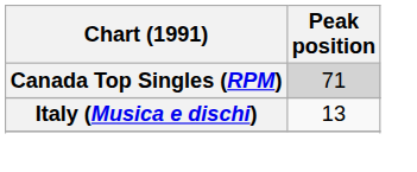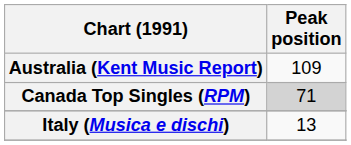 <table class="wikitable sortable plainrowheaders" style="text-align:center">
 <tr>
 <th scope="col">Chart (1991)</th>
 <th scope="col">Peak<br>position</th>
+</tr>
+<tr>
+<th scope="row">Australia (<a href='#'>Kent Music Report</a>)</th>
+<td>109</td>
 </tr>
 <tr>
 <th scope="row">Canada Top Singles (<em><a href='#'>RPM</a></em>)</th>
 <td align="center" style="background: lightgrey;">71</td>
 </tr>
 <tr>
 </tr>
 <tr>
 <th scope="row">Italy (<em><a href='#'>Musica e dischi</a></em>)</th>
 <td align="center">13</td>
 </tr>
 <tr>
 </tr>
 <tr>
 </tr>
 </table>
